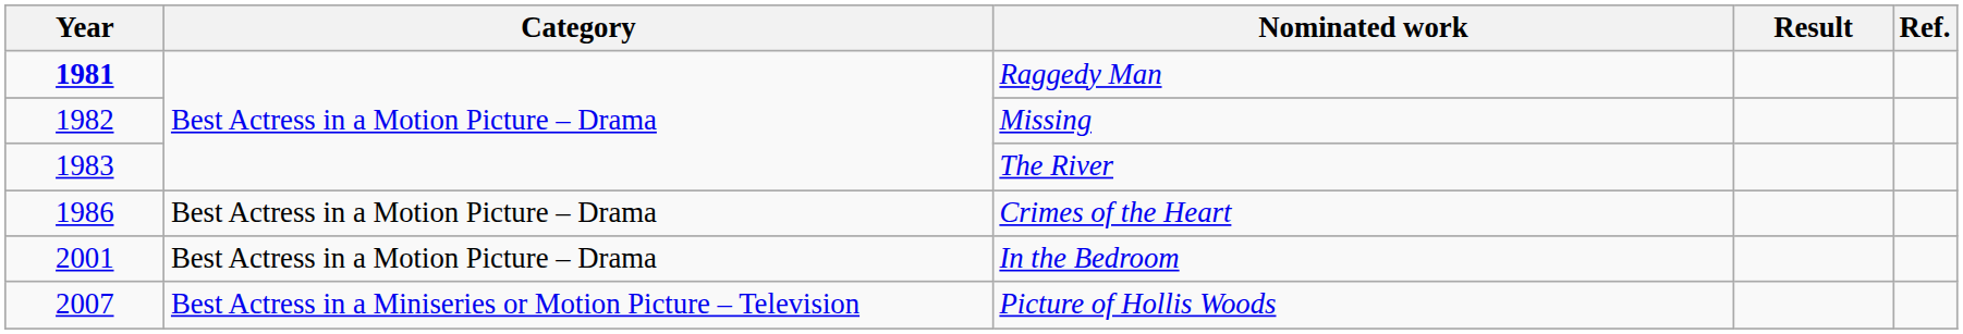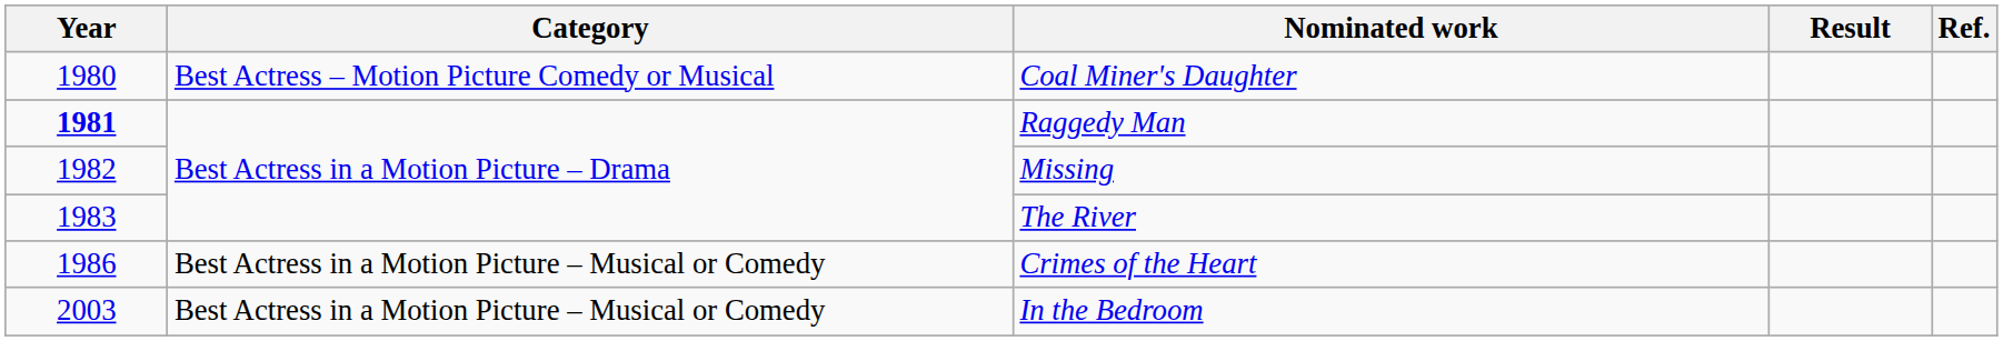 <table class=wikitable>
 <tr>
 <th scope="col" style="width:5em;">Year</th>
 <th scope="col" style="width:28em;">Category</th>
 <th scope="col" style="width:25em;">Nominated work</th>
 <th scope="col" style="width:5em;">Result</th>
 <th>Ref.</th>
+</tr>
+<tr>
+<td style="text-align:center;"><a href='#'>1980</a></td>
+<td><a href='#'>Best Actress – Motion Picture Comedy or Musical</a></td>
+<td><em><a href='#'>Coal Miner's Daughter</a></em></td>
+<td></td>
+<td></td>
 </tr>
 <tr>
 <td style="text-align:center;"><strong><a href='#'>1981</a></strong></td>
 <td rowspan=3><a href='#'>Best Actress in a Motion Picture – Drama</a></td>
 <td><em><a href='#'>Raggedy Man</a></em></td>
 <td></td>
 <td></td>
 </tr>
 <tr>
 <td style="text-align:center;"><a href='#'>1982</a></td>
 <td><em><a href='#'>Missing</a></em></td>
 <td></td>
 <td></td>
 </tr>
 <tr>
 <td style="text-align:center;"><a href='#'>1983</a></td>
 <td><em><a href='#'>The River</a></em></td>
 <td></td>
 <td></td>
 </tr>
 <tr>
 <td style="text-align:center;"><a href='#'>1986</a></td>
-<td>Best Actress in a Motion Picture – Drama</td>
+<td>Best Actress in a Motion Picture – Musical or Comedy</td>
 <td><em><a href='#'>Crimes of the Heart</a></em></td>
 <td></td>
 <td></td>
 </tr>
 <tr>
-<td style="text-align:center;"><a href='#'>2001</a></td>
-<td>Best Actress in a Motion Picture – Drama</td>
+<td style="text-align:center;"><a href='#'>2003</a></td>
+<td>Best Actress in a Motion Picture – Musical or Comedy</td>
 <td><em><a href='#'>In the Bedroom</a></em></td>
 <td></td>
 <td></td>
 </tr>
-<tr>
-<td style="text-align:center;"><a href='#'>2007</a></td>
-<td><a href='#'>Best Actress in a Miniseries or Motion Picture – Television</a></td>
-<td><em><a href='#'>Picture of Hollis Woods</a></em></td>
-<td></td>
-<td></td>
-</tr>
 </table>
